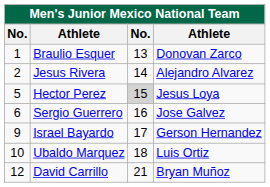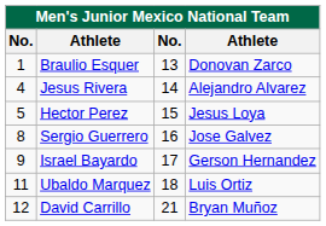 <table class="wikitable">
 <tr>
 <th style="background: #006847; color: white;" colspan="4">Men's Junior Mexico National Team</th>
 </tr>
 <tr>
 <th>No.</th>
 <th>Athlete</th>
 <th>No.</th>
 <th>Athlete</th>
 </tr>
 <tr align="center">
 <td>1</td>
 <td align="left"><a href='#'>Braulio Esquer</a></td>
 <td>13</td>
 <td align="left"><a href='#'>Donovan Zarco</a></td>
 </tr>
 <tr align="center">
-<td>2</td>
+<td>4</td>
 <td align="left"><a href='#'>Jesus Rivera</a></td>
 <td>14</td>
 <td align="left"><a href='#'>Alejandro Alvarez</a></td>
 </tr>
 <tr align="center">
 <td>5</td>
 <td align="left"><a href='#'>Hector Perez</a></td>
-<td style="background: lightgrey;">15</td>
+<td>15</td>
 <td align="left"><a href='#'>Jesus Loya</a></td>
 </tr>
 <tr align="center">
-<td>6</td>
+<td>8</td>
 <td align="left"><a href='#'>Sergio Guerrero</a></td>
 <td>16</td>
 <td align="left"><a href='#'>Jose Galvez</a></td>
 </tr>
 <tr align="center">
 <td>9</td>
 <td align="left"><a href='#'>Israel Bayardo</a></td>
 <td>17</td>
 <td align="left"><a href='#'>Gerson Hernandez</a></td>
 </tr>
 <tr align="center">
-<td>10</td>
+<td>11</td>
 <td align="left"><a href='#'>Ubaldo Marquez</a></td>
 <td>18</td>
 <td align="left"><a href='#'>Luis Ortiz</a></td>
 </tr>
 <tr align="center">
 <td>12</td>
 <td align="left"><a href='#'>David Carrillo</a></td>
 <td>21</td>
 <td align="left"><a href='#'>Bryan Muñoz</a></td>
 </tr>
 </table>
